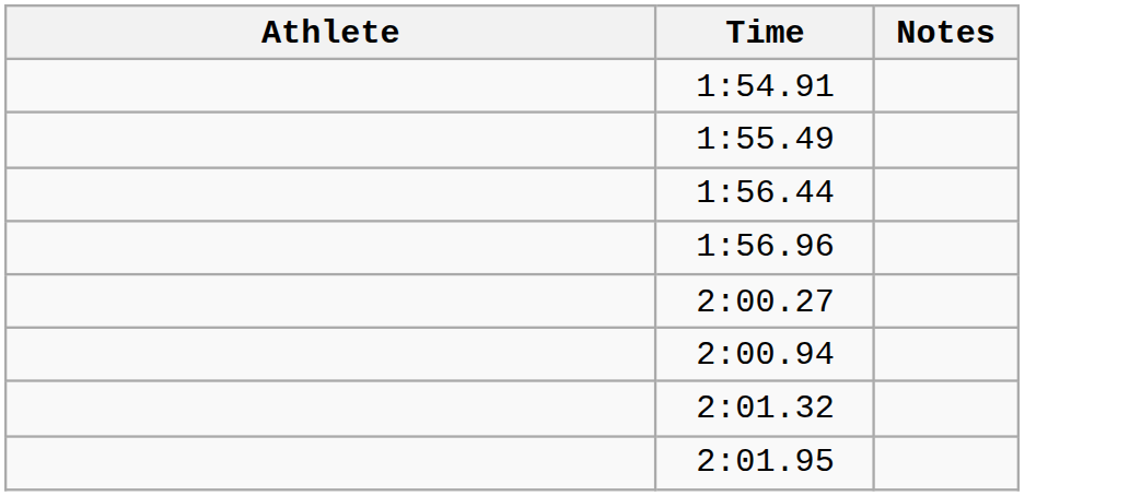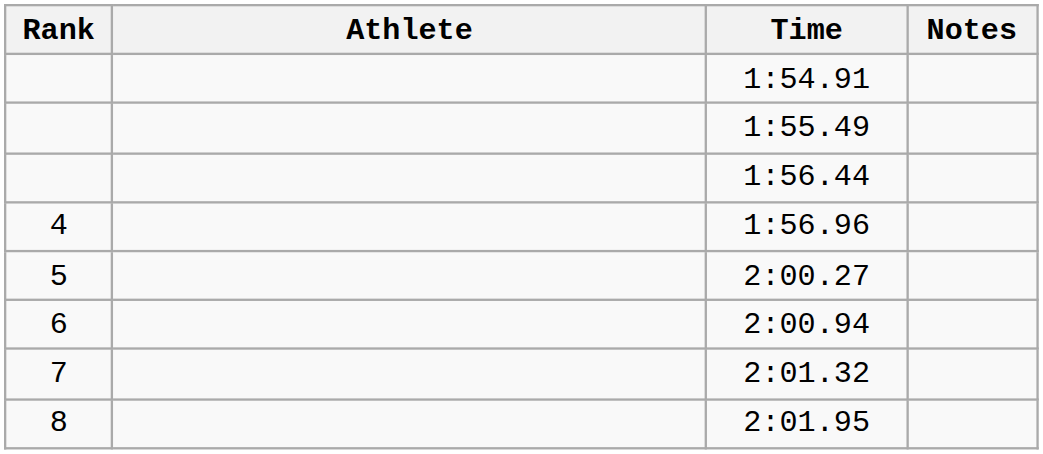 <table class="wikitable" style="text-align:center">
 <tr>
+<th width=40>Rank</th>
 <th width=250>Athlete</th>
 <th width=80>Time</th>
 <th width=50>Notes</th>
 </tr>
 <tr>
+<td></td>
 <td align=left></td>
 <td>1:54.91</td>
 <td></td>
 </tr>
 <tr>
+<td></td>
 <td align=left></td>
 <td>1:55.49</td>
 <td></td>
 </tr>
 <tr>
+<td></td>
 <td align=left></td>
 <td>1:56.44</td>
 <td></td>
 </tr>
 <tr>
+<td>4</td>
 <td align=left></td>
 <td>1:56.96</td>
 <td></td>
 </tr>
 <tr>
+<td>5</td>
 <td align=left></td>
 <td>2:00.27</td>
 <td></td>
 </tr>
 <tr>
+<td>6</td>
 <td align=left></td>
 <td>2:00.94</td>
 <td></td>
 </tr>
 <tr>
+<td>7</td>
 <td align=left></td>
 <td>2:01.32</td>
 <td></td>
 </tr>
 <tr>
+<td>8</td>
 <td align=left></td>
 <td>2:01.95</td>
 <td></td>
 </tr>
 </table>
